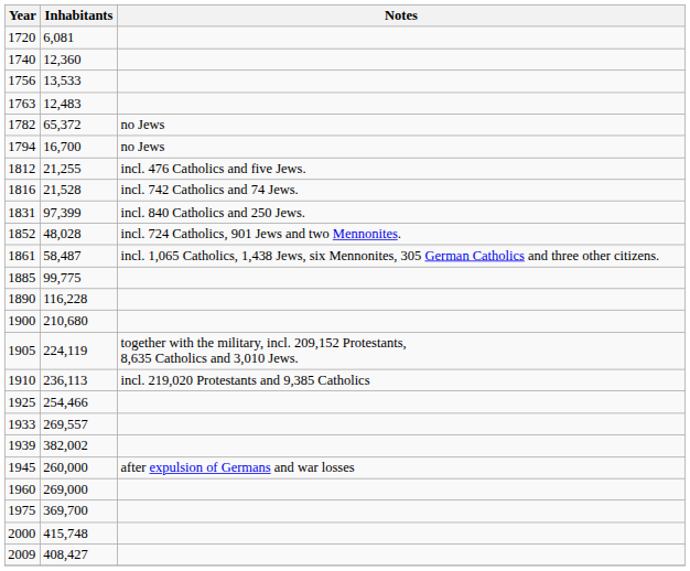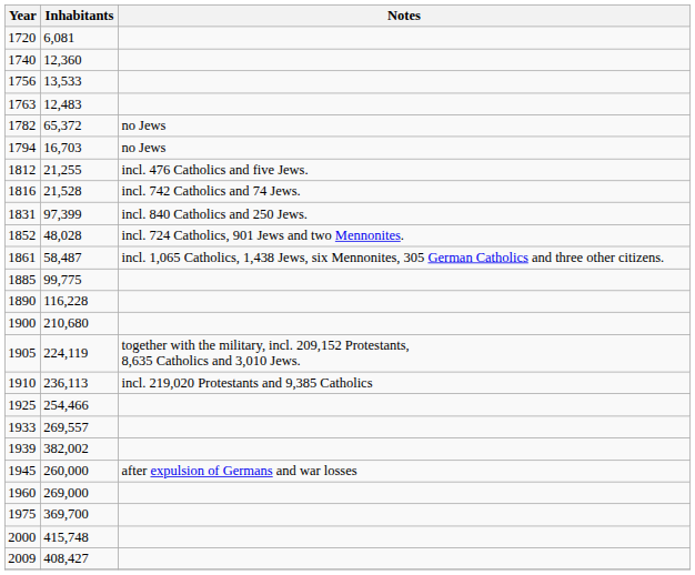 <table class="wikitable" width="50%">
 <tr>
 <th>Year</th>
 <th>Inhabitants</th>
 <th>Notes</th>
 </tr>
 <tr>
 <td>1720</td>
 <td>6,081</td>
 <td></td>
 </tr>
 <tr>
 <td>1740</td>
 <td>12,360</td>
 <td></td>
 </tr>
 <tr>
 <td>1756</td>
 <td>13,533</td>
 <td></td>
 </tr>
 <tr>
 <td>1763</td>
 <td>12,483</td>
 <td></td>
 </tr>
 <tr>
 <td>1782</td>
 <td>65,372</td>
 <td>no Jews</td>
 </tr>
 <tr>
 <td>1794</td>
-<td>16,700</td>
+<td>16,703</td>
 <td>no Jews</td>
 </tr>
 <tr>
 <td>1812</td>
 <td>21,255</td>
 <td>incl.  476 Catholics and five Jews.</td>
 </tr>
 <tr>
 <td>1816</td>
 <td>21,528</td>
 <td>incl. 742 Catholics and 74 Jews.</td>
 </tr>
 <tr>
 <td>1831</td>
 <td>97,399</td>
 <td>incl.  840 Catholics and 250 Jews.</td>
 </tr>
 <tr>
 <td>1852</td>
 <td>48,028</td>
 <td>incl.  724 Catholics, 901 Jews and two <a href='#'>Mennonites</a>.</td>
 </tr>
 <tr>
 <td>1861</td>
 <td>58,487</td>
 <td>incl.  1,065 Catholics, 1,438 Jews, six Mennonites, 305 <a href='#'>German Catholics</a> and three other citizens.</td>
 </tr>
 <tr>
 <td>1885</td>
 <td>99,775</td>
 <td></td>
 </tr>
 <tr>
 <td>1890</td>
 <td>116,228</td>
 <td></td>
 </tr>
 <tr>
 <td>1900</td>
 <td>210,680</td>
 <td></td>
 </tr>
 <tr>
 <td>1905</td>
 <td>224,119</td>
 <td>together with the military, incl.  209,152 Protestants,<br>8,635 Catholics and 3,010 Jews.</td>
 </tr>
 <tr>
 <td>1910</td>
 <td>236,113</td>
 <td>incl. 219,020 Protestants and 9,385 Catholics</td>
 </tr>
 <tr>
 <td>1925</td>
 <td>254,466</td>
 <td></td>
 </tr>
 <tr>
 <td>1933</td>
 <td>269,557</td>
 <td></td>
 </tr>
 <tr>
 <td>1939</td>
 <td>382,002</td>
 <td></td>
 </tr>
 <tr>
 <td>1945</td>
 <td>260,000</td>
 <td>after <a href='#'>expulsion of Germans</a> and war losses</td>
 </tr>
 <tr>
 <td>1960</td>
 <td>269,000</td>
 <td></td>
 </tr>
 <tr>
 <td>1975</td>
 <td>369,700</td>
 <td></td>
 </tr>
 <tr>
 <td>2000</td>
 <td>415,748</td>
 <td></td>
 </tr>
 <tr>
 <td>2009</td>
 <td>408,427</td>
 <td></td>
 </tr>
 <tr>
 </tr>
 </table>
